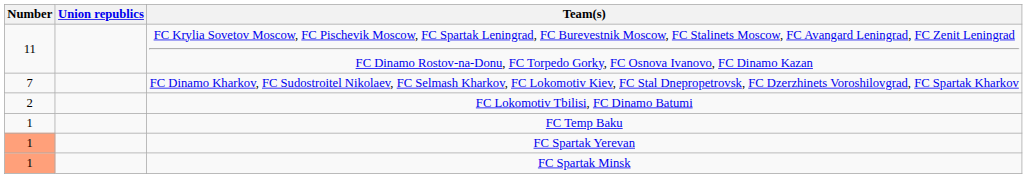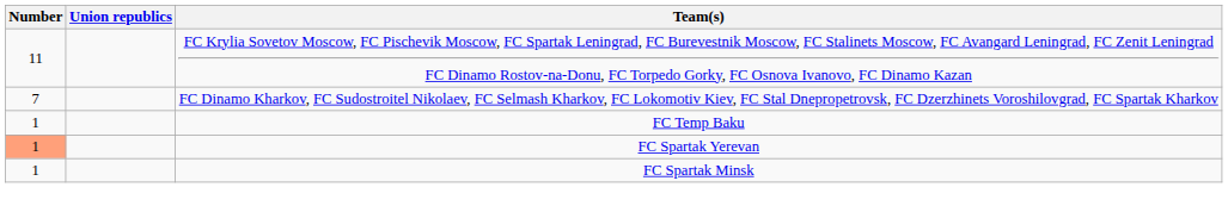 <table class="wikitable" style="text-align:center">
 <tr>
 <th>Number</th>
 <th><a href='#'>Union republics</a></th>
 <th>Team(s)</th>
 </tr>
 <tr>
 <td rowspan="1">11</td>
 <td align="left"></td>
 <td><a href='#'>FC Krylia Sovetov Moscow</a>, <a href='#'>FC Pischevik Moscow</a>, <a href='#'>FC Spartak Leningrad</a>, <a href='#'>FC Burevestnik Moscow</a>, <a href='#'>FC Stalinets Moscow</a>, <a href='#'>FC Avangard Leningrad</a>, <a href='#'>FC Zenit Leningrad</a><hr><a href='#'>FC Dinamo Rostov-na-Donu</a>, <a href='#'>FC Torpedo Gorky</a>, <a href='#'>FC Osnova Ivanovo</a>, <a href='#'>FC Dinamo Kazan</a></td>
 </tr>
 <tr>
 <td rowspan="1">7</td>
 <td align="left"></td>
 <td><a href='#'>FC Dinamo Kharkov</a>, <a href='#'>FC Sudostroitel Nikolaev</a>, <a href='#'>FC Selmash Kharkov</a>, <a href='#'>FC Lokomotiv Kiev</a>, <a href='#'>FC Stal Dnepropetrovsk</a>, <a href='#'>FC Dzerzhinets Voroshilovgrad</a>, <a href='#'>FC Spartak Kharkov</a></td>
 </tr>
 <tr>
-<td rowspan="1">2</td>
-<td align="left"></td>
-<td><a href='#'>FC Lokomotiv Tbilisi</a>, <a href='#'>FC Dinamo Batumi</a></td>
-</tr>
-<tr>
 <td rowspan="1">1</td>
 <td align="left"></td>
 <td><a href='#'>FC Temp Baku</a></td>
 </tr>
 <tr>
 <td rowspan="1" style="background: lightsalmon;">1</td>
 <td align="left"></td>
 <td><a href='#'>FC Spartak Yerevan</a></td>
 </tr>
 <tr>
-<td rowspan="1" style="background: lightsalmon;">1</td>
+<td rowspan="1">1</td>
 <td align="left"></td>
 <td><a href='#'>FC Spartak Minsk</a></td>
 </tr>
 </table>
